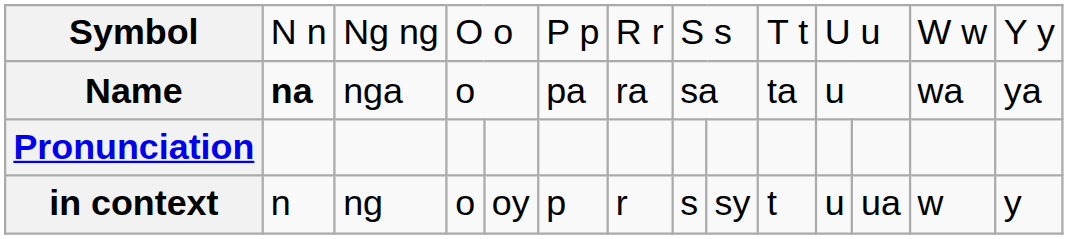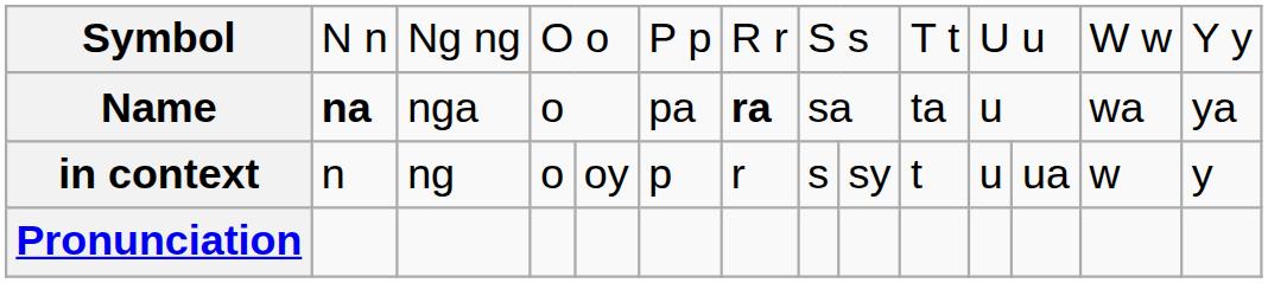 <table class="wikitable">
 <tr>
 <th>Symbol</th>
 <td>N n</td>
 <td>Ng ng</td>
 <td colspan=2>O o</td>
 <td>P p</td>
 <td>R r</td>
 <td colspan=2>S s</td>
 <td>T t</td>
 <td colspan=2>U u</td>
 <td>W w</td>
 <td>Y y</td>
 </tr>
 <tr>
 <th>Name</th>
 <td><strong>na</strong></td>
 <td>nga</td>
 <td colspan=2>o</td>
 <td>pa</td>
-<td>ra</td>
+<td><strong>ra</strong></td>
 <td colspan=2>sa</td>
 <td>ta</td>
 <td colspan=2>u</td>
 <td>wa</td>
 <td>ya</td>
+</tr>
+<tr>
+<th>in context</th>
+<td>n</td>
+<td>ng</td>
+<td>o</td>
+<td>oy</td>
+<td>p</td>
+<td>r</td>
+<td>s</td>
+<td>sy</td>
+<td>t</td>
+<td>u</td>
+<td>ua</td>
+<td>w</td>
+<td>y</td>
 </tr>
 <tr>
 <th><a href='#'>Pronunciation</a></th>
 <td></td>
 <td></td>
 <td></td>
 <td></td>
 <td></td>
 <td></td>
 <td></td>
 <td></td>
 <td></td>
 <td></td>
 <td></td>
 <td></td>
 <td></td>
 </tr>
-<tr>
-<th>in context</th>
-<td>n</td>
-<td>ng</td>
-<td>o</td>
-<td>oy</td>
-<td>p</td>
-<td>r</td>
-<td>s</td>
-<td>sy</td>
-<td>t</td>
-<td>u</td>
-<td>ua</td>
-<td>w</td>
-<td>y</td>
-</tr>
 </table>
